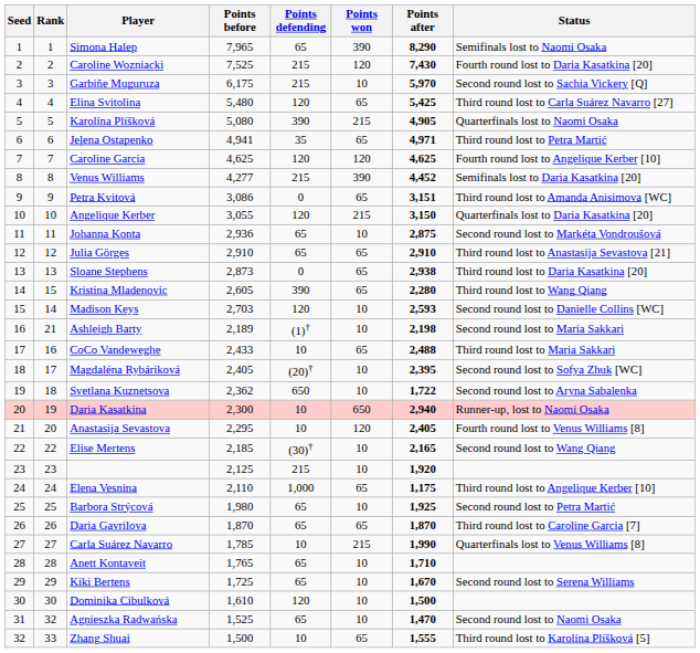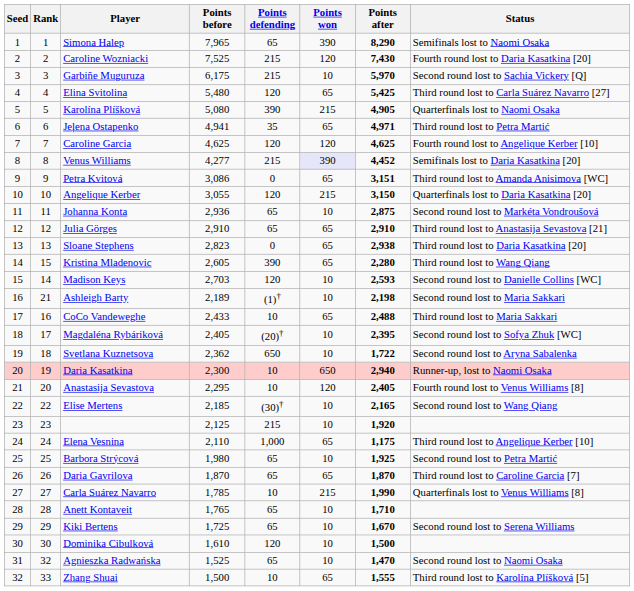 <table class="wikitable sortable">
 <tr>
 <th style="width:30px;">Seed</th>
 <th style="width:30px;">Rank</th>
 <th style="width:185px;">Player</th>
 <th style="width:75px;">Points before</th>
 <th style="width:75px;"><a href='#'>Points defending</a></th>
 <th style="width:75px;"><a href='#'>Points won</a></th>
 <th style="width:75px;">Points after</th>
 <th style="width:320px;">Status</th>
 </tr>
 <tr>
 <td style="text-align:center;">1</td>
 <td style="text-align:center;">1</td>
 <td> <a href='#'>Simona Halep</a></td>
 <td style="text-align:center;">7,965</td>
 <td style="text-align:center;">65</td>
 <td style="text-align:center;">390</td>
 <td style="text-align:center;"><strong>8,290</strong></td>
 <td>Semifinals lost to  <a href='#'>Naomi Osaka</a></td>
 </tr>
 <tr>
 <td style="text-align:center;">2</td>
 <td style="text-align:center;">2</td>
 <td> <a href='#'>Caroline Wozniacki</a></td>
 <td style="text-align:center;">7,525</td>
 <td style="text-align:center;">215</td>
 <td style="text-align:center;">120</td>
 <td style="text-align:center;"><strong>7,430</strong></td>
 <td>Fourth round lost to  <a href='#'>Daria Kasatkina</a> [20]</td>
 </tr>
 <tr>
 <td style="text-align:center;">3</td>
 <td style="text-align:center;">3</td>
 <td> <a href='#'>Garbiñe Muguruza</a></td>
 <td style="text-align:center;">6,175</td>
 <td style="text-align:center;">215</td>
 <td style="text-align:center;">10</td>
 <td style="text-align:center;"><strong>5,970</strong></td>
 <td>Second round lost to  <a href='#'>Sachia Vickery</a> [Q]</td>
 </tr>
 <tr>
 <td style="text-align:center;">4</td>
 <td style="text-align:center;">4</td>
 <td> <a href='#'>Elina Svitolina</a></td>
 <td style="text-align:center;">5,480</td>
 <td style="text-align:center;">120</td>
 <td style="text-align:center;">65</td>
 <td style="text-align:center;"><strong>5,425</strong></td>
 <td>Third round lost to  <a href='#'>Carla Suárez Navarro</a> [27]</td>
 </tr>
 <tr>
 <td style="text-align:center;">5</td>
 <td style="text-align:center;">5</td>
 <td> <a href='#'>Karolína Plíšková</a></td>
 <td style="text-align:center;">5,080</td>
 <td style="text-align:center;">390</td>
 <td style="text-align:center;">215</td>
 <td style="text-align:center;"><strong>4,905</strong></td>
 <td>Quarterfinals lost to  <a href='#'>Naomi Osaka</a></td>
 </tr>
 <tr>
 <td style="text-align:center;">6</td>
 <td style="text-align:center;">6</td>
 <td> <a href='#'>Jeļena Ostapenko</a></td>
 <td style="text-align:center;">4,941</td>
 <td style="text-align:center;">35</td>
 <td style="text-align:center;">65</td>
 <td style="text-align:center;"><strong>4,971</strong></td>
 <td>Third round lost to  <a href='#'>Petra Martić</a></td>
 </tr>
 <tr>
 <td style="text-align:center;">7</td>
 <td style="text-align:center;">7</td>
 <td> <a href='#'>Caroline Garcia</a></td>
 <td style="text-align:center;">4,625</td>
 <td style="text-align:center;">120</td>
 <td style="text-align:center;">120</td>
 <td style="text-align:center;"><strong>4,625</strong></td>
 <td>Fourth round lost to  <a href='#'>Angelique Kerber</a> [10]</td>
 </tr>
 <tr>
 <td style="text-align:center;">8</td>
 <td style="text-align:center;">8</td>
 <td> <a href='#'>Venus Williams</a></td>
 <td style="text-align:center;">4,277</td>
 <td style="text-align:center;">215</td>
-<td style="text-align:center;">390</td>
+<td style="background: lavender; text-align:center;">390</td>
 <td style="text-align:center;"><strong>4,452</strong></td>
 <td>Semifinals lost to  <a href='#'>Daria Kasatkina</a> [20]</td>
 </tr>
 <tr>
 <td style="text-align:center;">9</td>
 <td style="text-align:center;">9</td>
 <td> <a href='#'>Petra Kvitová</a></td>
 <td style="text-align:center;">3,086</td>
 <td style="text-align:center;">0</td>
 <td style="text-align:center;">65</td>
 <td style="text-align:center;"><strong>3,151</strong></td>
 <td>Third round lost to  <a href='#'>Amanda Anisimova</a> [WC]</td>
 </tr>
 <tr>
 <td style="text-align:center;">10</td>
 <td style="text-align:center;">10</td>
 <td> <a href='#'>Angelique Kerber</a></td>
 <td style="text-align:center;">3,055</td>
 <td style="text-align:center;">120</td>
 <td style="text-align:center;">215</td>
 <td style="text-align:center;"><strong>3,150</strong></td>
 <td>Quarterfinals lost to  <a href='#'>Daria Kasatkina</a> [20]</td>
 </tr>
 <tr>
 <td style="text-align:center;">11</td>
 <td style="text-align:center;">11</td>
 <td> <a href='#'>Johanna Konta</a></td>
 <td style="text-align:center;">2,936</td>
 <td style="text-align:center;">65</td>
 <td style="text-align:center;">10</td>
 <td style="text-align:center;"><strong>2,875</strong></td>
 <td>Second round lost to  <a href='#'>Markéta Vondroušová</a></td>
 </tr>
 <tr>
 <td style="text-align:center;">12</td>
 <td style="text-align:center;">12</td>
 <td> <a href='#'>Julia Görges</a></td>
 <td style="text-align:center;">2,910</td>
 <td style="text-align:center;">65</td>
 <td style="text-align:center;">65</td>
 <td style="text-align:center;"><strong>2,910</strong></td>
 <td>Third round lost to  <a href='#'>Anastasija Sevastova</a> [21]</td>
 </tr>
 <tr>
 <td style="text-align:center;">13</td>
 <td style="text-align:center;">13</td>
 <td> <a href='#'>Sloane Stephens</a></td>
-<td style="text-align:center;">2,873</td>
+<td style="text-align:center;">2,823</td>
 <td style="text-align:center;">0</td>
 <td style="text-align:center;">65</td>
 <td style="text-align:center;"><strong>2,938</strong></td>
 <td>Third round lost to  <a href='#'>Daria Kasatkina</a> [20]</td>
 </tr>
 <tr>
 <td style="text-align:center;">14</td>
 <td style="text-align:center;">15</td>
 <td> <a href='#'>Kristina Mladenovic</a></td>
 <td style="text-align:center;">2,605</td>
 <td style="text-align:center;">390</td>
 <td style="text-align:center;">65</td>
 <td style="text-align:center;"><strong>2,280</strong></td>
 <td>Third round lost to  <a href='#'>Wang Qiang</a></td>
 </tr>
 <tr>
 <td style="text-align:center;">15</td>
 <td style="text-align:center;">14</td>
 <td> <a href='#'>Madison Keys</a></td>
 <td style="text-align:center;">2,703</td>
 <td style="text-align:center;">120</td>
 <td style="text-align:center;">10</td>
 <td style="text-align:center;"><strong>2,593</strong></td>
 <td>Second round lost to  <a href='#'>Danielle Collins</a> [WC]</td>
 </tr>
 <tr>
 <td style="text-align:center;">16</td>
 <td style="text-align:center;">21</td>
 <td> <a href='#'>Ashleigh Barty</a></td>
 <td style="text-align:center;">2,189</td>
 <td style="text-align:center;">(1)<sup>†</sup></td>
 <td style="text-align:center;">10</td>
 <td style="text-align:center;"><strong>2,198</strong></td>
 <td>Second round lost to  <a href='#'>Maria Sakkari</a></td>
 </tr>
 <tr>
 <td style="text-align:center;">17</td>
 <td style="text-align:center;">16</td>
 <td> <a href='#'>CoCo Vandeweghe</a></td>
 <td style="text-align:center;">2,433</td>
 <td style="text-align:center;">10</td>
 <td style="text-align:center;">65</td>
 <td style="text-align:center;"><strong>2,488</strong></td>
 <td>Third round lost to  <a href='#'>Maria Sakkari</a></td>
 </tr>
 <tr>
 <td style="text-align:center;">18</td>
 <td style="text-align:center;">17</td>
 <td> <a href='#'>Magdaléna Rybáriková</a></td>
 <td style="text-align:center;">2,405</td>
 <td style="text-align:center;">(20)<sup>†</sup></td>
 <td style="text-align:center;">10</td>
 <td style="text-align:center;"><strong>2,395</strong></td>
 <td>Second round lost to  <a href='#'>Sofya Zhuk</a> [WC]</td>
 </tr>
 <tr>
 <td style="text-align:center;">19</td>
 <td style="text-align:center;">18</td>
 <td> <a href='#'>Svetlana Kuznetsova</a></td>
 <td style="text-align:center;">2,362</td>
 <td style="text-align:center;">650</td>
 <td style="text-align:center;">10</td>
 <td style="text-align:center;"><strong>1,722</strong></td>
 <td>Second round lost to  <a href='#'>Aryna Sabalenka</a></td>
 </tr>
 <tr style="background:#fcc;">
 <td style="text-align:center;">20</td>
 <td style="text-align:center;">19</td>
 <td> <a href='#'>Daria Kasatkina</a></td>
 <td style="text-align:center;">2,300</td>
 <td style="text-align:center;">10</td>
 <td style="text-align:center;">650</td>
 <td style="text-align:center;"><strong>2,940</strong></td>
 <td>Runner-up, lost to  <a href='#'>Naomi Osaka</a></td>
 </tr>
 <tr>
 <td style="text-align:center;">21</td>
 <td style="text-align:center;">20</td>
 <td> <a href='#'>Anastasija Sevastova</a></td>
 <td style="text-align:center;">2,295</td>
 <td style="text-align:center;">10</td>
 <td style="text-align:center;">120</td>
 <td style="text-align:center;"><strong>2,405</strong></td>
 <td>Fourth round lost to  <a href='#'>Venus Williams</a> [8]</td>
 </tr>
 <tr>
 <td style="text-align:center;">22</td>
 <td style="text-align:center;">22</td>
 <td> <a href='#'>Elise Mertens</a></td>
 <td style="text-align:center;">2,185</td>
 <td style="text-align:center;">(30)<sup>†</sup></td>
 <td style="text-align:center;">10</td>
 <td style="text-align:center;"><strong>2,165</strong></td>
 <td>Second round lost to  <a href='#'>Wang Qiang</a></td>
 </tr>
 <tr>
 <td style="text-align:center;">23</td>
 <td style="text-align:center;">23</td>
 <td></td>
 <td style="text-align:center;">2,125</td>
 <td style="text-align:center;">215</td>
 <td style="text-align:center;">10</td>
 <td style="text-align:center;"><strong>1,920</strong></td>
 <td></td>
 </tr>
 <tr>
 <td style="text-align:center;">24</td>
 <td style="text-align:center;">24</td>
 <td> <a href='#'>Elena Vesnina</a></td>
 <td style="text-align:center;">2,110</td>
 <td style="text-align:center;">1,000</td>
 <td style="text-align:center;">65</td>
 <td style="text-align:center;"><strong>1,175</strong></td>
 <td>Third round lost to  <a href='#'>Angelique Kerber</a> [10]</td>
 </tr>
 <tr>
 <td style="text-align:center;">25</td>
 <td style="text-align:center;">25</td>
 <td> <a href='#'>Barbora Strýcová</a></td>
 <td style="text-align:center;">1,980</td>
 <td style="text-align:center;">65</td>
 <td style="text-align:center;">10</td>
 <td style="text-align:center;"><strong>1,925</strong></td>
 <td>Second round lost to  <a href='#'>Petra Martić</a></td>
 </tr>
 <tr>
 <td style="text-align:center;">26</td>
 <td style="text-align:center;">26</td>
 <td> <a href='#'>Daria Gavrilova</a></td>
 <td style="text-align:center;">1,870</td>
 <td style="text-align:center;">65</td>
 <td style="text-align:center;">65</td>
 <td style="text-align:center;"><strong>1,870</strong></td>
 <td>Third round lost to  <a href='#'>Caroline Garcia</a> [7]</td>
 </tr>
 <tr>
 <td style="text-align:center;">27</td>
 <td style="text-align:center;">27</td>
 <td> <a href='#'>Carla Suárez Navarro</a></td>
 <td style="text-align:center;">1,785</td>
 <td style="text-align:center;">10</td>
 <td style="text-align:center;">215</td>
 <td style="text-align:center;"><strong>1,990</strong></td>
 <td>Quarterfinals lost to  <a href='#'>Venus Williams</a> [8]</td>
 </tr>
 <tr>
 <td style="text-align:center;">28</td>
 <td style="text-align:center;">28</td>
 <td> <a href='#'>Anett Kontaveit</a></td>
 <td style="text-align:center;">1,765</td>
 <td style="text-align:center;">65</td>
 <td style="text-align:center;">10</td>
 <td style="text-align:center;"><strong>1,710</strong></td>
 <td></td>
 </tr>
 <tr>
 <td style="text-align:center;">29</td>
 <td style="text-align:center;">29</td>
 <td> <a href='#'>Kiki Bertens</a></td>
 <td style="text-align:center;">1,725</td>
 <td style="text-align:center;">65</td>
 <td style="text-align:center;">10</td>
 <td style="text-align:center;"><strong>1,670</strong></td>
 <td>Second round lost to  <a href='#'>Serena Williams</a></td>
 </tr>
 <tr>
 <td style="text-align:center;">30</td>
 <td style="text-align:center;">30</td>
 <td> <a href='#'>Dominika Cibulková</a></td>
 <td style="text-align:center;">1,610</td>
 <td style="text-align:center;">120</td>
 <td style="text-align:center;">10</td>
 <td style="text-align:center;"><strong>1,500</strong></td>
 <td></td>
 </tr>
 <tr>
 <td style="text-align:center;">31</td>
 <td style="text-align:center;">32</td>
 <td> <a href='#'>Agnieszka Radwańska</a></td>
 <td style="text-align:center;">1,525</td>
 <td style="text-align:center;">65</td>
 <td style="text-align:center;">10</td>
 <td style="text-align:center;"><strong>1,470</strong></td>
 <td>Second round lost to  <a href='#'>Naomi Osaka</a></td>
 </tr>
 <tr>
 <td style="text-align:center;">32</td>
 <td style="text-align:center;">33</td>
 <td> <a href='#'>Zhang Shuai</a></td>
 <td style="text-align:center;">1,500</td>
 <td style="text-align:center;">10</td>
 <td style="text-align:center;">65</td>
 <td style="text-align:center;"><strong>1,555</strong></td>
 <td>Third round lost to  <a href='#'>Karolína Plíšková</a> [5]</td>
 </tr>
 </table>
